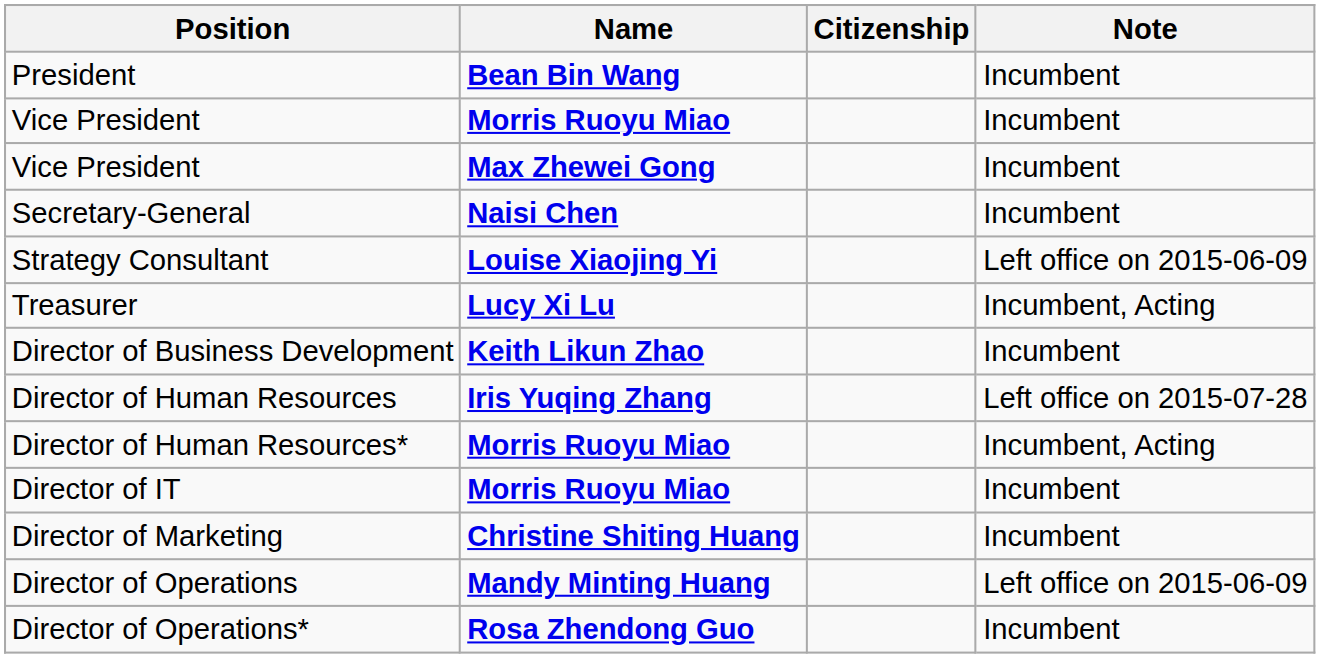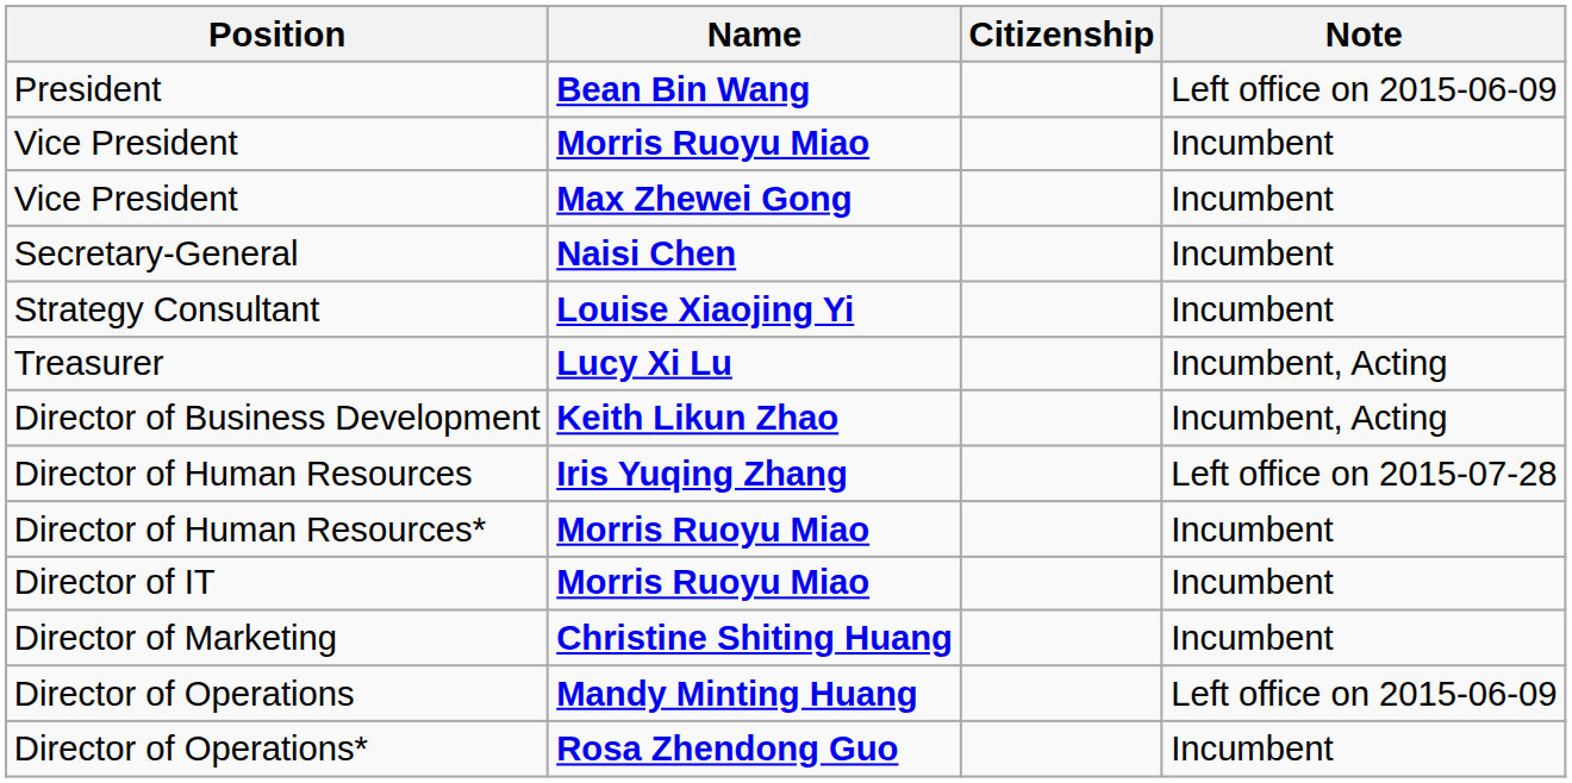 <table class="wikitable" style="font-size:90%; text-align:left;">
 <tr>
 <th>Position</th>
 <th>Name</th>
 <th>Citizenship</th>
 <th>Note</th>
 </tr>
 <tr>
 <td>President</td>
 <td><strong><a href='#'>Bean Bin Wang</a></strong></td>
 <td></td>
-<td>Incumbent</td>
+<td>Left office on 2015-06-09</td>
 </tr>
 <tr>
 <td>Vice President</td>
 <td><strong><a href='#'>Morris Ruoyu Miao</a></strong></td>
 <td></td>
 <td>Incumbent</td>
 </tr>
 <tr>
 <td>Vice President</td>
 <td><strong><a href='#'>Max Zhewei Gong</a></strong></td>
 <td></td>
 <td>Incumbent</td>
 </tr>
 <tr>
 <td>Secretary-General</td>
 <td><strong><a href='#'>Naisi Chen</a></strong></td>
 <td></td>
 <td>Incumbent</td>
 </tr>
 <tr>
 <td>Strategy Consultant</td>
 <td><strong><a href='#'>Louise Xiaojing Yi</a></strong></td>
 <td></td>
-<td>Left office on 2015-06-09</td>
+<td>Incumbent</td>
 </tr>
 <tr>
 <td>Treasurer</td>
 <td><strong><a href='#'>Lucy Xi Lu</a></strong></td>
 <td></td>
 <td>Incumbent, Acting</td>
 </tr>
 <tr>
 <td>Director of Business Development</td>
 <td><strong><a href='#'>Keith Likun Zhao</a></strong></td>
 <td></td>
-<td>Incumbent</td>
+<td>Incumbent, Acting</td>
 </tr>
 <tr>
 <td>Director of Human Resources</td>
 <td><strong><a href='#'>Iris Yuqing Zhang</a></strong></td>
 <td></td>
 <td>Left office on 2015-07-28</td>
 </tr>
 <tr>
 <td>Director of Human Resources*</td>
 <td><strong><a href='#'>Morris Ruoyu Miao</a></strong></td>
 <td></td>
-<td>Incumbent, Acting</td>
+<td>Incumbent</td>
 </tr>
 <tr>
 <td>Director of IT</td>
 <td><strong><a href='#'>Morris Ruoyu Miao</a></strong></td>
 <td></td>
 <td>Incumbent</td>
 </tr>
 <tr>
 <td>Director of Marketing</td>
 <td><strong><a href='#'>Christine Shiting Huang</a></strong></td>
 <td></td>
 <td>Incumbent</td>
 </tr>
 <tr>
 <td>Director of Operations</td>
 <td><strong><a href='#'>Mandy Minting Huang</a></strong></td>
 <td></td>
 <td>Left office on 2015-06-09</td>
 </tr>
 <tr>
 <td>Director of Operations*</td>
 <td><strong><a href='#'>Rosa Zhendong Guo</a></strong></td>
 <td></td>
 <td>Incumbent</td>
 </tr>
 </table>
